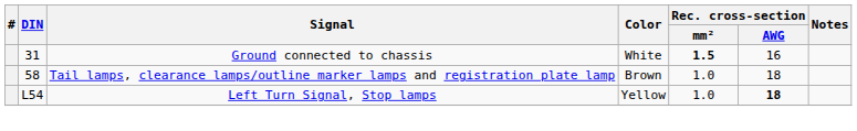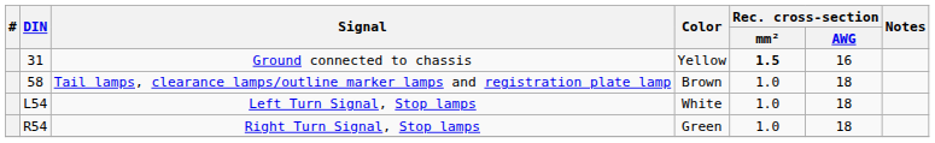 <table class="wikitable sortable" style="text-align: center">
 <tr>
 <th rowspan="2">#</th>
 <th rowspan="2"><a href='#'>DIN</a></th>
 <th rowspan="2">Signal</th>
 <th rowspan="2">Color</th>
 <th colspan="2">Rec. cross-section</th>
 <th rowspan="2">Notes</th>
 </tr>
 <tr>
 <th>mm²</th>
 <th><a href='#'>AWG</a></th>
 </tr>
 <tr>
 <th></th>
 <td>31</td>
 <td><a href='#'>Ground</a> connected to chassis</td>
-<td>White</td>
+<td>Yellow</td>
 <td><strong>1.5</strong></td>
 <td>16</td>
 <td></td>
 </tr>
 <tr>
 <th></th>
 <td>58</td>
 <td><a href='#'>Tail lamps</a>, <a href='#'>clearance lamps/outline marker lamps</a> and <a href='#'>registration plate lamp</a></td>
 <td>Brown</td>
 <td>1.0</td>
 <td>18</td>
 <td></td>
 </tr>
 <tr>
 <th></th>
 <td>L54</td>
 <td><a href='#'>Left Turn Signal</a>, <a href='#'>Stop lamps</a></td>
-<td>Yellow</td>
+<td>White</td>
 <td>1.0</td>
-<td><strong>18</strong></td>
+<td>18</td>
+<td></td>
+</tr>
+<tr>
+<th></th>
+<td>R54</td>
+<td><a href='#'>Right Turn Signal</a>, <a href='#'>Stop lamps</a></td>
+<td>Green</td>
+<td>1.0</td>
+<td>18</td>
 <td></td>
 </tr>
 <tr>
 </tr>
 </table>
